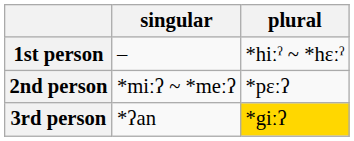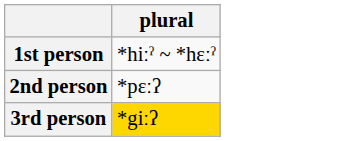 <table class="wikitable">
 <tr>
 <th></th>
-<th>singular</th>
 <th>plural</th>
 </tr>
 <tr>
 <th>1st person</th>
-<td>–</td>
 <td>*hiːˀ ~ *hɛːˀ</td>
 </tr>
 <tr>
 <th>2nd person</th>
-<td>*miːʔ ~ *meːʔ</td>
 <td>*pɛːʔ</td>
 </tr>
 <tr>
 <th>3rd person</th>
-<td>*ʔan</td>
 <td style="background: gold;">*giːʔ</td>
 </tr>
 </table>
